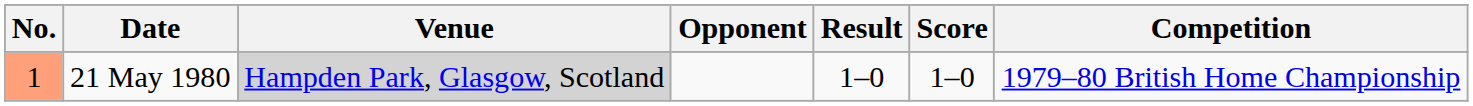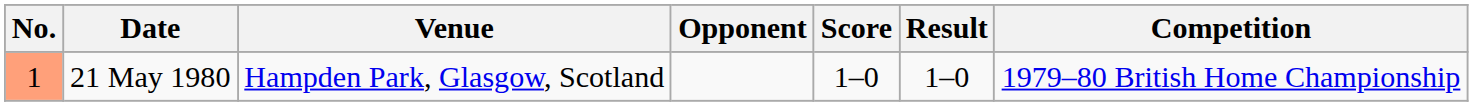 <table class="wikitable sortable">
 <tr>
 <th scope="col">No.</th>
 <th scope="col">Date</th>
 <th scope="col">Venue</th>
 <th scope="col">Opponent</th>
+<th scope="col">Score</th>
 <th scope="col">Result</th>
-<th scope="col">Score</th>
 <th scope="col">Competition</th>
 </tr>
 <tr>
 <td align="center" style="background: lightsalmon;">1</td>
 <td>21 May 1980</td>
-<td style="background: lightgrey;"><a href='#'>Hampden Park</a>, <a href='#'>Glasgow</a>, Scotland</td>
+<td><a href='#'>Hampden Park</a>, <a href='#'>Glasgow</a>, Scotland</td>
 <td></td>
 <td align="center">1–0</td>
 <td align="center">1–0</td>
 <td><a href='#'>1979–80 British Home Championship</a></td>
 </tr>
 </table>
